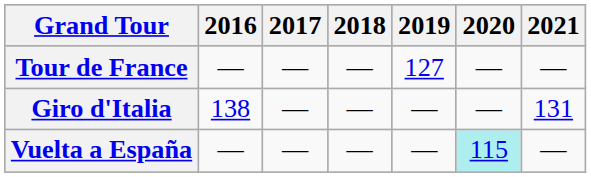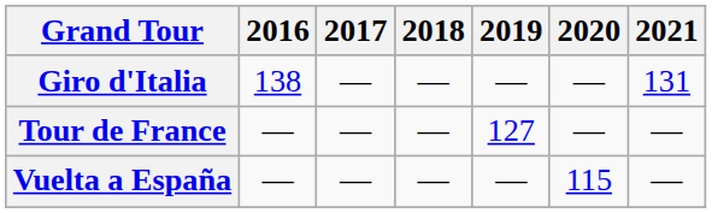 <table class="wikitable plainrowheaders">
 <tr>
 <th scope="col"><a href='#'>Grand Tour</a></th>
 <th scope="col">2016</th>
 <th scope="col">2017</th>
 <th scope="col">2018</th>
 <th scope="col">2019</th>
 <th scope="col">2020</th>
 <th scope="col">2021</th>
 </tr>
 <tr style="text-align:center;">
+<th scope="row"> <a href='#'>Giro d'Italia</a></th>
+<td><a href='#'>138</a></td>
+<td>—</td>
+<td>—</td>
+<td>—</td>
+<td>—</td>
+<td><a href='#'>131</a></td>
+</tr>
+<tr style="text-align:center;">
 <th scope="row"> <a href='#'>Tour de France</a></th>
 <td>—</td>
 <td>—</td>
 <td>—</td>
 <td><a href='#'>127</a></td>
 <td>—</td>
 <td>—</td>
 </tr>
 <tr style="text-align:center;">
-<th scope="row"> <a href='#'>Giro d'Italia</a></th>
-<td><a href='#'>138</a></td>
-<td>—</td>
-<td>—</td>
-<td>—</td>
-<td>—</td>
-<td><a href='#'>131</a></td>
-</tr>
-<tr style="text-align:center;">
 <th scope="row"> <a href='#'>Vuelta a España</a></th>
 <td>—</td>
 <td>—</td>
 <td>—</td>
 <td>—</td>
-<td style="background: paleturquoise;"><a href='#'>115</a></td>
+<td><a href='#'>115</a></td>
 <td>—</td>
 </tr>
 </table>
